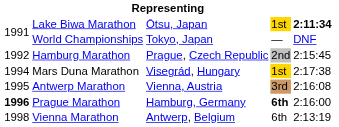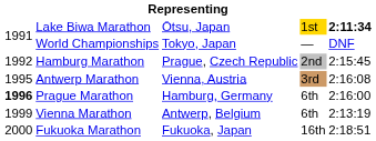 <table>
 <tr>
 <th colspan="5">Representing </th>
 </tr>
 <tr>
 <td rowspan=2>1991</td>
 <td><a href='#'>Lake Biwa Marathon</a></td>
 <td><a href='#'>Ōtsu, Japan</a></td>
 <td bgcolor="gold">1st</td>
 <td><strong>2:11:34</strong></td>
 </tr>
 <tr>
 <td><a href='#'>World Championships</a></td>
 <td><a href='#'>Tokyo, Japan</a></td>
 <td>—</td>
 <td><a href='#'>DNF</a></td>
 </tr>
 <tr>
 <td>1992</td>
 <td><a href='#'>Hamburg Marathon</a></td>
 <td><a href='#'>Prague</a>, <a href='#'>Czech Republic</a></td>
 <td bgcolor="silver">2nd</td>
 <td>2:15:45</td>
 </tr>
 <tr>
-<td>1994</td>
-<td>Mars Duna Marathon</td>
-<td><a href='#'>Visegrád</a>, <a href='#'>Hungary</a></td>
-<td bgcolor="gold">1st</td>
-<td>2:17:38</td>
-</tr>
-<tr>
 <td>1995</td>
 <td><a href='#'>Antwerp Marathon</a></td>
 <td><a href='#'>Vienna, Austria</a></td>
 <td bgcolor=cc9966>3rd</td>
 <td>2:16:08</td>
 </tr>
 <tr>
 <td><strong>1996</strong></td>
 <td><a href='#'>Prague Marathon</a></td>
 <td><a href='#'>Hamburg, Germany</a></td>
-<td><strong>6th</strong></td>
+<td>6th</td>
 <td>2:16:00</td>
 </tr>
 <tr>
-<td>1998</td>
+<td>1999</td>
 <td><a href='#'>Vienna Marathon</a></td>
 <td><a href='#'>Antwerp</a>, <a href='#'>Belgium</a></td>
 <td>6th</td>
 <td>2:13:19</td>
 </tr>
+<tr>
+<td>2000</td>
+<td><a href='#'>Fukuoka Marathon</a></td>
+<td><a href='#'>Fukuoka</a>, <a href='#'>Japan</a></td>
+<td>16th</td>
+<td>2:18:51</td>
+</tr>
 </table>
